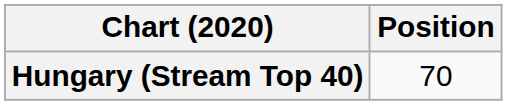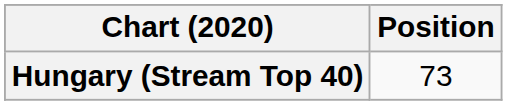 <table class="wikitable plainrowheaders" style="text-align:center">
 <tr>
 <th scope="col">Chart (2020)</th>
 <th scope="col">Position</th>
 </tr>
 <tr>
 <th scope="row">Hungary (Stream Top 40)</th>
-<td>70</td>
+<td>73</td>
 </tr>
 </table>
